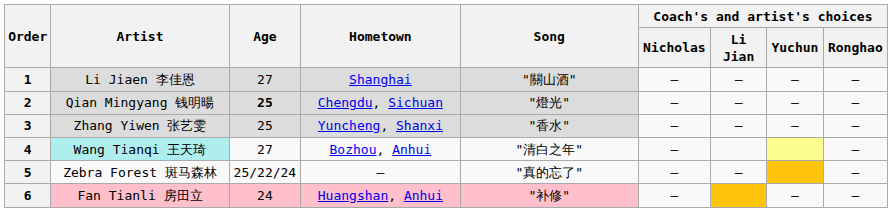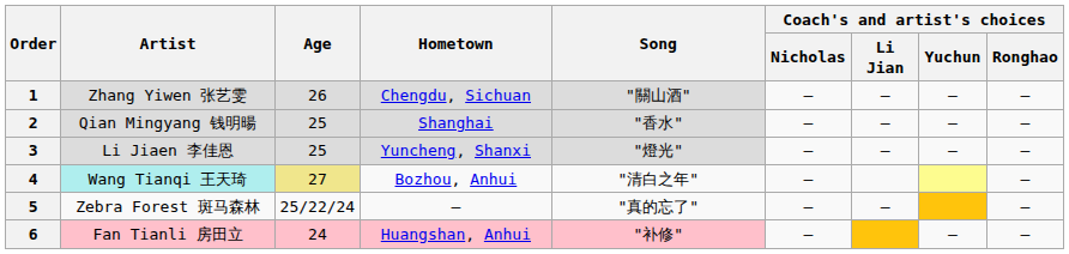 <table class="wikitable" style="text-align:center; line-height:17px; width:100%;">
 <tr>
 <th scope="col" rowspan="2" style="width:02%;">Order</th>
 <th scope="col" rowspan="2" style="width:19%;">Artist</th>
 <th scope="col" rowspan="2" style="width:05%;">Age</th>
 <th scope="col" rowspan="2" style="width:17%;">Hometown</th>
 <th scope="col" rowspan="2" style="width:19%;">Song</th>
 <th scope="col" colspan="4" style="width:28%;">Coach's and artist's choices</th>
 </tr>
 <tr>
 <th style="width:06%;">Nicholas</th>
 <th style="width:06%;">Li Jian</th>
 <th style="width:06%;">Yuchun</th>
 <th style="width:06%;">Ronghao</th>
 </tr>
 <tr>
 <th>1</th>
-<td style="background:#DCDCDC;">Li Jiaen 李佳恩</td>
-<td style="background:#DCDCDC;">27</td>
-<td style="background:#DCDCDC;"><a href='#'>Shanghai</a></td>
+<td style="background:#DCDCDC;">Zhang Yiwen 张艺雯</td>
+<td style="background:#DCDCDC;">26</td>
+<td style="background:#DCDCDC;"><a href='#'>Chengdu</a>, <a href='#'>Sichuan</a></td>
 <td style="background:#DCDCDC;">"關山酒"</td>
 <td>—</td>
 <td>—</td>
 <td> —</td>
 <td>—</td>
 </tr>
 <tr>
 <th>2</th>
 <td style="background:#DCDCDC;">Qian Mingyang 钱明暘</td>
-<td style="background:#DCDCDC;"><strong>25</strong></td>
-<td style="background:#DCDCDC;"><a href='#'>Chengdu</a>, <a href='#'>Sichuan</a></td>
-<td style="background:#DCDCDC;">"燈光"</td>
+<td style="background:#DCDCDC;">25</td>
+<td style="background:#DCDCDC;"><a href='#'>Shanghai</a></td>
+<td style="background:#DCDCDC;">"香水"</td>
 <td>—</td>
 <td>—</td>
 <td> —</td>
 <td>—</td>
 </tr>
 <tr>
 <th>3</th>
-<td style="background:#DCDCDC;">Zhang Yiwen 张艺雯</td>
+<td style="background:#DCDCDC;">Li Jiaen 李佳恩</td>
 <td style="background:#DCDCDC;">25</td>
 <td style="background:#DCDCDC;"><a href='#'>Yuncheng</a>, <a href='#'>Shanxi</a></td>
-<td style="background:#DCDCDC;">"香水"</td>
+<td style="background:#DCDCDC;">"燈光"</td>
 <td>—</td>
 <td>—</td>
 <td>—</td>
 <td> —</td>
 </tr>
 <tr>
 <th>4</th>
 <td style="background: paleturquoise;">Wang Tianqi 王天琦</td>
-<td>27</td>
+<td style="background: khaki;">27</td>
 <td><a href='#'>Bozhou</a>, <a href='#'>Anhui</a></td>
 <td>"清白之年"</td>
 <td>—</td>
 <td><strong></strong></td>
 <td style="background:#fdfc8f;">  <strong></strong></td>
 <td>—</td>
 </tr>
 <tr>
 <th>5</th>
 <td>Zebra Forest 斑马森林</td>
 <td>25/22/24</td>
 <td>—</td>
 <td>"真的忘了"</td>
 <td> —</td>
 <td>—</td>
 <td style="background:#FFC40C;"><strong></strong></td>
 <td> —</td>
 </tr>
 <tr>
 <th>6</th>
 <td style="background:pink;">Fan Tianli 房田立</td>
 <td style="background:pink;">24</td>
 <td style="background:pink;"><a href='#'>Huangshan</a>, <a href='#'>Anhui</a></td>
 <td style="background:pink;">"补修"</td>
 <td>—</td>
 <td style="background:#FFC40C;"><strong></strong></td>
 <td> —</td>
 <td> —</td>
 </tr>
 <tr>
 </tr>
 </table>
